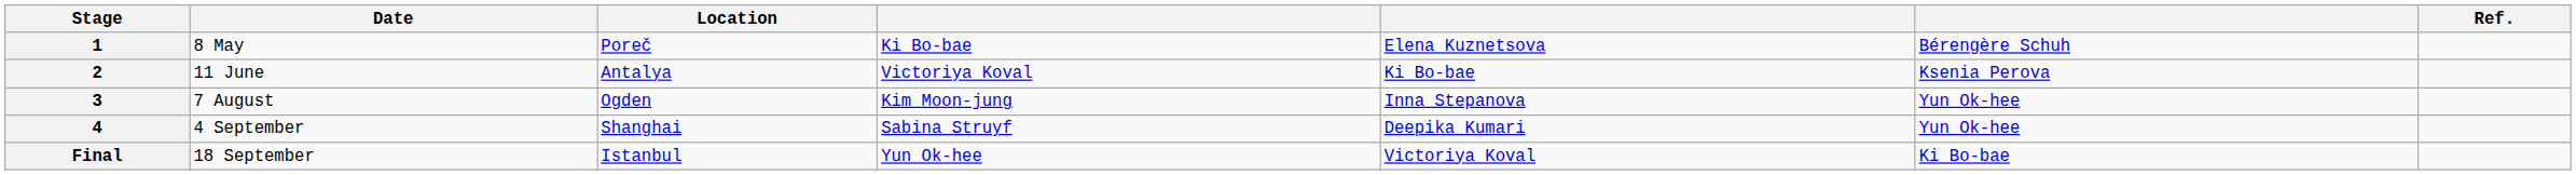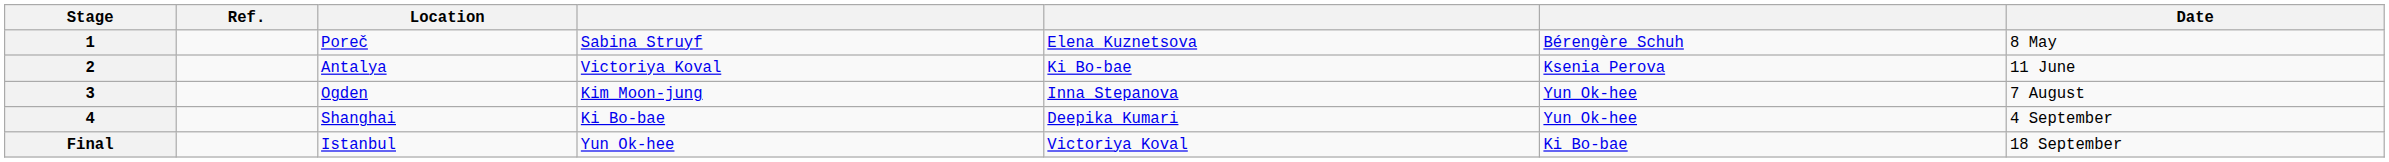 <table class="wikitable" style="width:100%">
 <tr>
 <th>Stage</th>
-<th>Date</th>
+<th>Ref.</th>
 <th>Location</th>
 <th></th>
 <th></th>
 <th></th>
-<th>Ref.</th>
+<th>Date</th>
 </tr>
 <tr>
 <th>1</th>
-<td>8 May</td>
+<td></td>
 <td> <a href='#'>Poreč</a></td>
-<td> <a href='#'>Ki Bo-bae</a></td>
+<td> <a href='#'>Sabina Struyf</a></td>
 <td> <a href='#'>Elena Kuznetsova</a></td>
 <td> <a href='#'>Bérengère Schuh</a></td>
-<td></td>
+<td>8 May</td>
 </tr>
 <tr>
 <th>2</th>
-<td>11 June</td>
+<td></td>
 <td> <a href='#'>Antalya</a></td>
 <td> <a href='#'>Victoriya Koval</a></td>
 <td> <a href='#'>Ki Bo-bae</a></td>
 <td> <a href='#'>Ksenia Perova</a></td>
-<td></td>
+<td>11 June</td>
 </tr>
 <tr>
 <th>3</th>
-<td>7 August</td>
+<td></td>
 <td> <a href='#'>Ogden</a></td>
 <td> <a href='#'>Kim Moon-jung</a></td>
 <td> <a href='#'>Inna Stepanova</a></td>
 <td> <a href='#'>Yun Ok-hee</a></td>
-<td></td>
+<td>7 August</td>
 </tr>
 <tr>
 <th>4</th>
-<td>4 September</td>
+<td></td>
 <td> <a href='#'>Shanghai</a></td>
-<td> <a href='#'>Sabina Struyf</a></td>
+<td> <a href='#'>Ki Bo-bae</a></td>
 <td> <a href='#'>Deepika Kumari</a></td>
 <td> <a href='#'>Yun Ok-hee</a></td>
-<td></td>
+<td>4 September</td>
 </tr>
 <tr>
 <th>Final</th>
-<td>18 September</td>
+<td></td>
 <td> <a href='#'>Istanbul</a></td>
 <td> <a href='#'>Yun Ok-hee</a></td>
 <td> <a href='#'>Victoriya Koval</a></td>
 <td> <a href='#'>Ki Bo-bae</a></td>
-<td></td>
+<td>18 September</td>
 </tr>
 </table>
